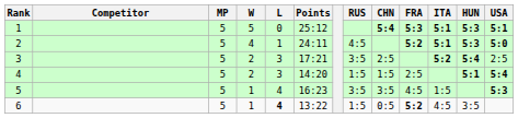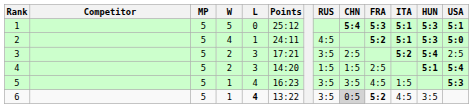 <table class="wikitable" style="text-align:center">
 <tr>
 <th>Rank</th>
 <th style="width:18em">Competitor</th>
 <th style="width:2.5em">MP</th>
 <th style="width:2.5em">W</th>
 <th style="width:2.5em">L</th>
 <th>Points</th>
 <th rowspan="7"> </th>
 <th style="width:2.5em">RUS</th>
 <th style="width:2.5em">CHN</th>
 <th style="width:2.5em">FRA</th>
 <th style="width:2.5em">ITA</th>
 <th style="width:2.5em">HUN</th>
 <th style="width:2.5em">USA</th>
 </tr>
 <tr style="background:#cfc;">
 <td>1</td>
 <td style="text-align:left"></td>
 <td>5</td>
 <td>5</td>
 <td>0</td>
 <td>25:12</td>
 <td></td>
 <td><strong>5:4</strong></td>
 <td><strong>5:3</strong></td>
 <td><strong>5:1</strong></td>
 <td><strong>5:3</strong></td>
 <td><strong>5:1</strong></td>
 </tr>
 <tr style="background:#cfc;">
 <td>2</td>
 <td style="text-align:left"></td>
 <td>5</td>
 <td>4</td>
 <td>1</td>
 <td>24:11</td>
 <td>4:5</td>
 <td></td>
 <td><strong>5:2</strong></td>
 <td><strong>5:1</strong></td>
 <td><strong>5:3</strong></td>
 <td><strong>5:0</strong></td>
 </tr>
 <tr style="background:#cfc;">
 <td>3</td>
 <td style="text-align:left"></td>
 <td>5</td>
 <td>2</td>
 <td>3</td>
 <td>17:21</td>
 <td>3:5</td>
 <td>2:5</td>
 <td></td>
 <td><strong>5:2</strong></td>
 <td><strong>5:4</strong></td>
 <td>2:5</td>
 </tr>
 <tr style="background:#cfc;">
 <td>4</td>
 <td style="text-align:left"></td>
 <td>5</td>
 <td>2</td>
 <td>3</td>
 <td>14:20</td>
 <td>1:5</td>
 <td>1:5</td>
 <td>2:5</td>
 <td></td>
 <td><strong>5:1</strong></td>
 <td><strong>5:4</strong></td>
 </tr>
 <tr style="background:#cfc;">
 <td>5</td>
 <td style="text-align:left"></td>
 <td>5</td>
 <td>1</td>
 <td>4</td>
 <td>16:23</td>
 <td>3:5</td>
 <td>3:5</td>
 <td>4:5</td>
 <td>1:5</td>
 <td></td>
 <td><strong>5:3</strong></td>
 </tr>
 <tr>
 <td>6</td>
 <td style="text-align:left"></td>
 <td>5</td>
 <td>1</td>
 <td><strong>4</strong></td>
 <td>13:22</td>
-<td>1:5</td>
-<td>0:5</td>
+<td>3:5</td>
+<td style="background: lightgrey;">0:5</td>
 <td><strong>5:2</strong></td>
 <td>4:5</td>
 <td>3:5</td>
 <td></td>
 </tr>
 </table>
